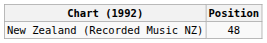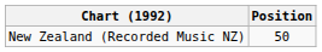 <table class="wikitable sortable">
 <tr>
 <th>Chart (1992)</th>
 <th>Position</th>
 </tr>
 <tr>
 <td align="left">New Zealand (Recorded Music NZ)</td>
-<td align="center">48</td>
+<td align="center">50</td>
 </tr>
 </table>
